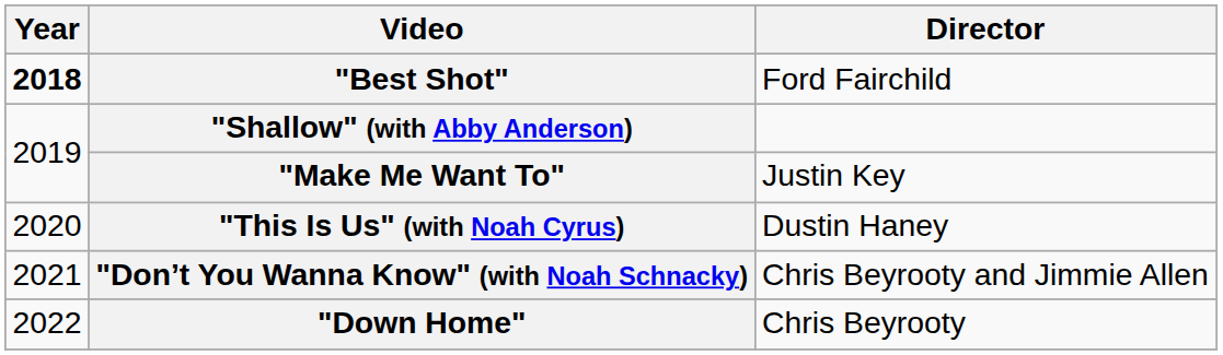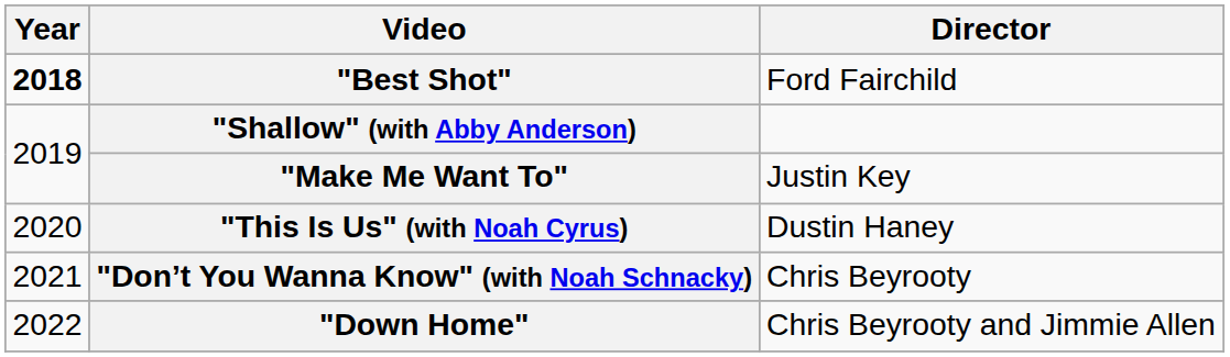 <table class="wikitable plainrowheaders">
 <tr>
 <th>Year</th>
 <th>Video</th>
 <th>Director</th>
 </tr>
 <tr>
 <td><strong>2018</strong></td>
 <th scope="row">"Best Shot"</th>
 <td>Ford Fairchild</td>
 </tr>
 <tr>
 <td rowspan=2>2019</td>
 <th scope="row">"Shallow" <small>(with <a href='#'>Abby Anderson</a>)</small></th>
 <td></td>
 </tr>
 <tr>
 <th scope="row">"Make Me Want To"</th>
 <td>Justin Key</td>
 </tr>
 <tr>
 <td>2020</td>
 <th scope="row">"This Is Us" <small>(with <a href='#'>Noah Cyrus</a>)</small></th>
 <td>Dustin Haney</td>
 </tr>
 <tr>
 <td>2021</td>
 <th scope="row">"Don’t You Wanna Know" <small>(with <a href='#'>Noah Schnacky</a>)</small></th>
-<td>Chris Beyrooty and Jimmie Allen</td>
+<td>Chris Beyrooty</td>
 </tr>
 <tr>
 <td>2022</td>
 <th scope="row">"Down Home"</th>
-<td>Chris Beyrooty</td>
+<td>Chris Beyrooty and Jimmie Allen</td>
 </tr>
 </table>
